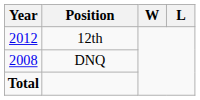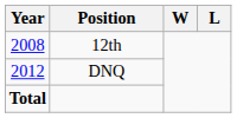 <table class="wikitable" style="text-align: center;">
 <tr>
 <th>Year</th>
 <th width="100">Position</th>
 <th width="25">W</th>
 <th width="25">L</th>
 </tr>
 <tr>
-<td> <a href='#'>2012</a></td>
+<td> <a href='#'>2008</a></td>
 <td>12th</td>
 </tr>
 <tr>
-<td> <a href='#'>2008</a></td>
+<td> <a href='#'>2012</a></td>
 <td>DNQ</td>
 </tr>
 <tr>
 <td><strong>Total</strong></td>
 <td></td>
 </tr>
 </table>
